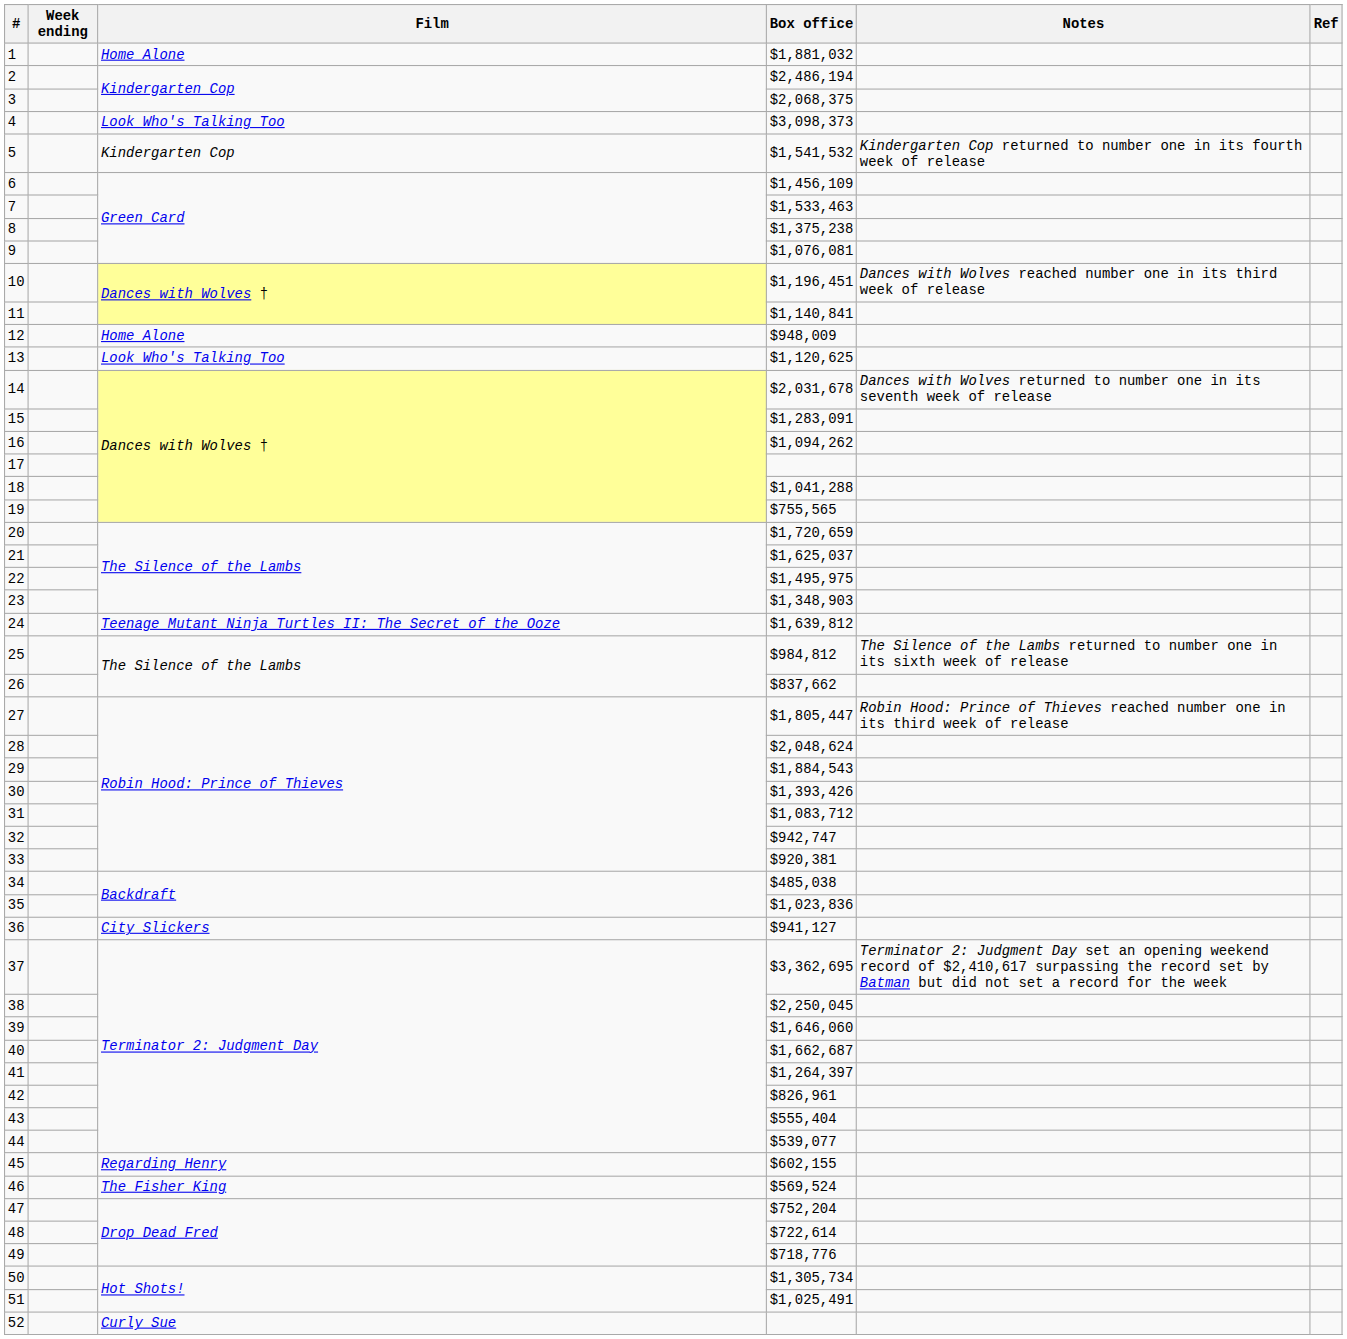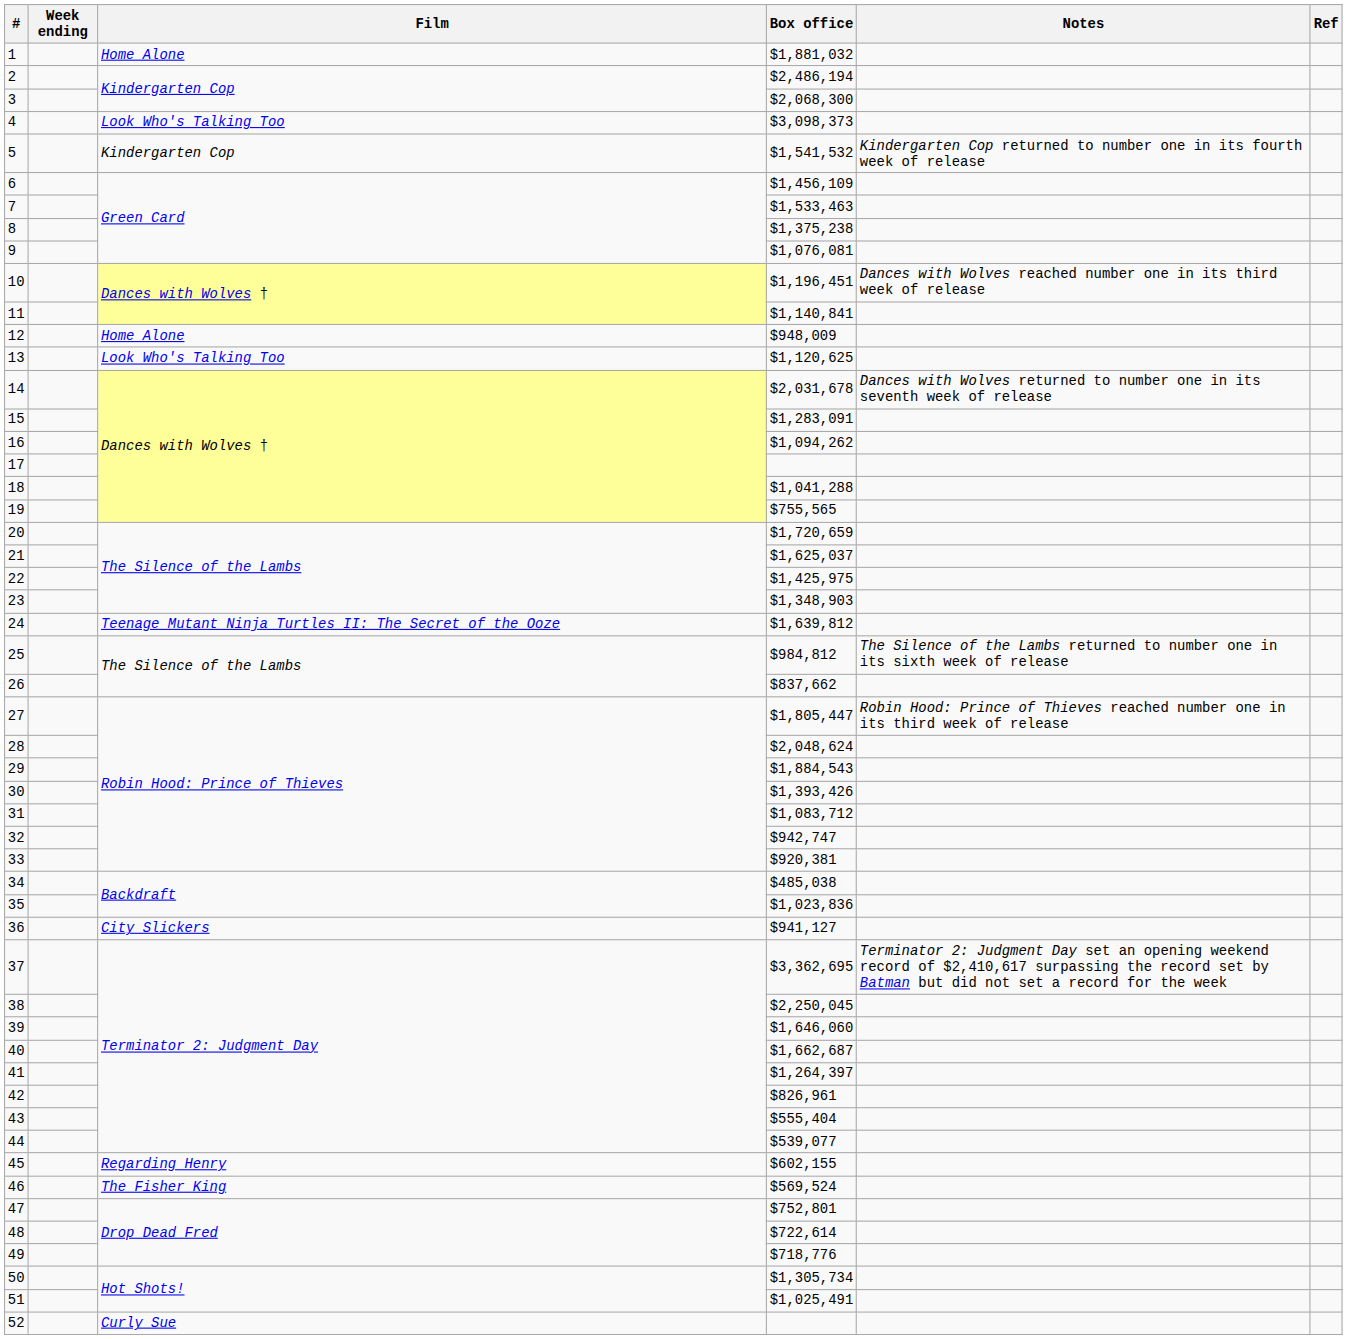 <table class="wikitable sortable">
 <tr>
 <th abbr="Week">#</th>
 <th abbr="Date">Week ending</th>
 <th width="50%">Film</th>
 <th abbr="Box Office">Box office</th>
 <th>Notes</th>
 <th>Ref</th>
 </tr>
 <tr>
 <td>1</td>
 <td></td>
 <td><em><a href='#'>Home Alone</a></em></td>
 <td>$1,881,032</td>
 <td></td>
 <td></td>
 </tr>
 <tr>
 <td>2</td>
 <td></td>
 <td rowspan="2"><em><a href='#'>Kindergarten Cop</a></em></td>
 <td>$2,486,194</td>
 <td></td>
 <td></td>
 </tr>
 <tr>
 <td>3</td>
 <td></td>
-<td>$2,068,375</td>
+<td>$2,068,300</td>
 <td></td>
 <td></td>
 </tr>
 <tr>
 <td>4</td>
 <td></td>
 <td><em><a href='#'>Look Who's Talking Too</a></em></td>
 <td>$3,098,373</td>
 <td></td>
 <td></td>
 </tr>
 <tr>
 <td>5</td>
 <td></td>
 <td><em>Kindergarten Cop</em></td>
 <td>$1,541,532</td>
 <td><em>Kindergarten Cop</em> returned to number one in its fourth week of release</td>
 <td></td>
 </tr>
 <tr>
 <td>6</td>
 <td></td>
 <td rowspan="4"><em><a href='#'>Green Card</a></em></td>
 <td>$1,456,109</td>
 <td></td>
 <td></td>
 </tr>
 <tr>
 <td>7</td>
 <td></td>
 <td>$1,533,463</td>
 <td></td>
 <td></td>
 </tr>
 <tr>
 <td>8</td>
 <td></td>
 <td>$1,375,238</td>
 <td></td>
 <td></td>
 </tr>
 <tr>
 <td>9</td>
 <td></td>
 <td>$1,076,081</td>
 <td></td>
 <td></td>
 </tr>
 <tr>
 <td>10</td>
 <td></td>
 <td rowspan="2" style="background-color:#FFFF99"><em><a href='#'>Dances with Wolves</a></em> †</td>
 <td>$1,196,451</td>
 <td><em>Dances with Wolves</em> reached number one in its third week of release</td>
 <td></td>
 </tr>
 <tr>
 <td>11</td>
 <td></td>
 <td>$1,140,841</td>
 <td></td>
 <td></td>
 </tr>
 <tr>
 <td>12</td>
 <td></td>
 <td><em><a href='#'>Home Alone</a></em></td>
 <td>$948,009</td>
 <td></td>
 <td></td>
 </tr>
 <tr>
 <td>13</td>
 <td></td>
 <td><em><a href='#'>Look Who's Talking Too</a></em></td>
 <td>$1,120,625</td>
 <td></td>
 <td></td>
 </tr>
 <tr>
 <td>14</td>
 <td></td>
 <td rowspan="6" style="background-color:#FFFF99"><em>Dances with Wolves</em> †</td>
 <td>$2,031,678</td>
 <td><em>Dances with Wolves</em> returned to number one in its seventh week of release</td>
 <td></td>
 </tr>
 <tr>
 <td>15</td>
 <td></td>
 <td>$1,283,091</td>
 <td></td>
 <td></td>
 </tr>
 <tr>
 <td>16</td>
 <td></td>
 <td>$1,094,262</td>
 <td></td>
 <td></td>
 </tr>
 <tr>
 <td>17</td>
 <td></td>
 <td></td>
 <td></td>
 <td></td>
 </tr>
 <tr>
 <td>18</td>
 <td></td>
 <td>$1,041,288</td>
 <td></td>
 <td></td>
 </tr>
 <tr>
 <td>19</td>
 <td></td>
 <td>$755,565</td>
 <td></td>
 <td></td>
 </tr>
 <tr>
 <td>20</td>
 <td></td>
 <td rowspan="4"><em><a href='#'>The Silence of the Lambs</a></em></td>
 <td>$1,720,659</td>
 <td></td>
 <td></td>
 </tr>
 <tr>
 <td>21</td>
 <td></td>
 <td>$1,625,037</td>
 <td></td>
 <td></td>
 </tr>
 <tr>
 <td>22</td>
 <td></td>
-<td>$1,495,975</td>
+<td>$1,425,975</td>
 <td></td>
 <td></td>
 </tr>
 <tr>
 <td>23</td>
 <td></td>
 <td>$1,348,903</td>
 <td></td>
 <td></td>
 </tr>
 <tr>
 <td>24</td>
 <td></td>
 <td><em><a href='#'>Teenage Mutant Ninja Turtles II: The Secret of the Ooze</a></em></td>
 <td>$1,639,812</td>
 <td></td>
 <td></td>
 </tr>
 <tr>
 <td>25</td>
 <td></td>
 <td rowspan="2"><em>The Silence of the Lambs</em></td>
 <td>$984,812</td>
 <td><em>The Silence of the Lambs</em> returned to number one in its sixth week of release</td>
 <td></td>
 </tr>
 <tr>
 <td>26</td>
 <td></td>
 <td>$837,662</td>
 <td></td>
 <td></td>
 </tr>
 <tr>
 <td>27</td>
 <td></td>
 <td rowspan="7"><em><a href='#'>Robin Hood: Prince of Thieves</a></em></td>
 <td>$1,805,447</td>
 <td><em>Robin Hood: Prince of Thieves</em> reached number one in its third week of release</td>
 <td></td>
 </tr>
 <tr>
 <td>28</td>
 <td></td>
 <td>$2,048,624</td>
 <td></td>
 <td></td>
 </tr>
 <tr>
 <td>29</td>
 <td></td>
 <td>$1,884,543</td>
 <td></td>
 <td></td>
 </tr>
 <tr>
 <td>30</td>
 <td></td>
 <td>$1,393,426</td>
 <td></td>
 <td></td>
 </tr>
 <tr>
 <td>31</td>
 <td></td>
 <td>$1,083,712</td>
 <td></td>
 <td></td>
 </tr>
 <tr>
 <td>32</td>
 <td></td>
 <td>$942,747</td>
 <td></td>
 <td></td>
 </tr>
 <tr>
 <td>33</td>
 <td></td>
 <td>$920,381</td>
 <td></td>
 <td></td>
 </tr>
 <tr>
 <td>34</td>
 <td></td>
 <td rowspan="2"><em><a href='#'>Backdraft</a></em></td>
 <td>$485,038</td>
 <td></td>
 <td></td>
 </tr>
 <tr>
 <td>35</td>
 <td></td>
 <td>$1,023,836</td>
 <td></td>
 <td></td>
 </tr>
 <tr>
 <td>36</td>
 <td></td>
 <td><em><a href='#'>City Slickers</a></em></td>
 <td>$941,127</td>
 <td></td>
 <td></td>
 </tr>
 <tr>
 <td>37</td>
 <td></td>
 <td rowspan="8"><em><a href='#'>Terminator 2: Judgment Day</a></em></td>
 <td>$3,362,695</td>
 <td><em>Terminator 2: Judgment Day</em> set an opening weekend record of $2,410,617 surpassing the record set by <em><a href='#'>Batman</a></em> but did not set a record for the week</td>
 <td></td>
 </tr>
 <tr>
 <td>38</td>
 <td></td>
 <td>$2,250,045</td>
 <td></td>
 <td></td>
 </tr>
 <tr>
 <td>39</td>
 <td></td>
 <td>$1,646,060</td>
 <td></td>
 <td></td>
 </tr>
 <tr>
 <td>40</td>
 <td></td>
 <td>$1,662,687</td>
 <td></td>
 <td></td>
 </tr>
 <tr>
 <td>41</td>
 <td></td>
 <td>$1,264,397</td>
 <td></td>
 <td></td>
 </tr>
 <tr>
 <td>42</td>
 <td></td>
 <td>$826,961</td>
 <td></td>
 <td></td>
 </tr>
 <tr>
 <td>43</td>
 <td></td>
 <td>$555,404</td>
 <td></td>
 <td></td>
 </tr>
 <tr>
 <td>44</td>
 <td></td>
 <td>$539,077</td>
 <td></td>
 <td></td>
 </tr>
 <tr>
 <td>45</td>
 <td></td>
 <td><em><a href='#'>Regarding Henry</a></em></td>
 <td>$602,155</td>
 <td></td>
 <td></td>
 </tr>
 <tr>
 <td>46</td>
 <td></td>
 <td><em><a href='#'>The Fisher King</a></em></td>
 <td>$569,524</td>
 <td></td>
 <td></td>
 </tr>
 <tr>
 <td>47</td>
 <td></td>
 <td rowspan="3"><em><a href='#'>Drop Dead Fred</a></em></td>
-<td>$752,204</td>
+<td>$752,801</td>
 <td></td>
 <td></td>
 </tr>
 <tr>
 <td>48</td>
 <td></td>
 <td>$722,614</td>
 <td></td>
 <td></td>
 </tr>
 <tr>
 <td>49</td>
 <td></td>
 <td>$718,776</td>
 <td></td>
 <td></td>
 </tr>
 <tr>
 <td>50</td>
 <td></td>
 <td rowspan="2"><em><a href='#'>Hot Shots!</a></em></td>
 <td>$1,305,734</td>
 <td></td>
 <td></td>
 </tr>
 <tr>
 <td>51</td>
 <td></td>
 <td>$1,025,491</td>
 <td></td>
 <td></td>
 </tr>
 <tr>
 <td>52</td>
 <td></td>
 <td><em><a href='#'>Curly Sue</a></em></td>
 <td></td>
 <td></td>
 <td></td>
 </tr>
 <tr>
 </tr>
 </table>
